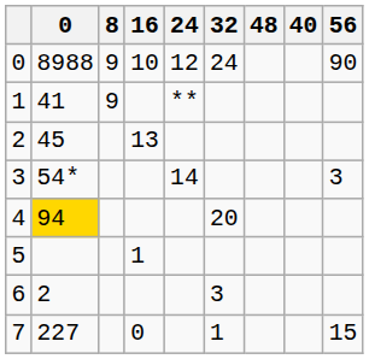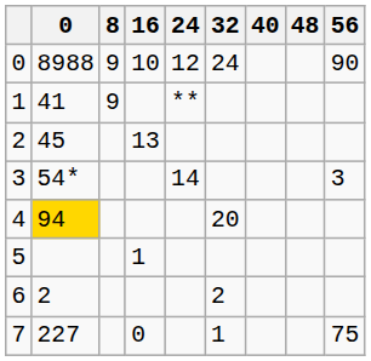 <table class="wikitable">
 <tr>
 <th></th>
 <th>0</th>
 <th>8</th>
 <th>16</th>
 <th>24</th>
 <th>32</th>
+<th>40</th>
 <th>48</th>
-<th>40</th>
 <th>56</th>
 </tr>
 <tr>
 <td>0</td>
 <td>8988</td>
 <td>9</td>
 <td>10</td>
 <td>12</td>
 <td>24</td>
 <td></td>
 <td></td>
 <td>90</td>
 </tr>
 <tr>
 <td>1</td>
 <td>41</td>
 <td>9</td>
 <td></td>
 <td>**</td>
 <td></td>
 <td></td>
 <td></td>
 <td></td>
 </tr>
 <tr>
 <td>2</td>
 <td>45</td>
 <td></td>
 <td>13</td>
 <td></td>
 <td></td>
 <td></td>
 <td></td>
 <td></td>
 </tr>
 <tr>
 <td>3</td>
 <td>54*</td>
 <td></td>
 <td></td>
 <td>14</td>
 <td></td>
 <td></td>
 <td></td>
 <td>3</td>
 </tr>
 <tr>
 <td>4</td>
 <td style="background: gold;">94</td>
 <td></td>
 <td></td>
 <td></td>
 <td>20</td>
 <td></td>
 <td></td>
 <td></td>
 </tr>
 <tr>
 <td>5</td>
 <td></td>
 <td></td>
 <td>1</td>
 <td></td>
 <td></td>
 <td></td>
 <td></td>
 <td></td>
 </tr>
 <tr>
 <td>6</td>
 <td>2</td>
 <td></td>
 <td></td>
 <td></td>
-<td>3</td>
+<td>2</td>
 <td></td>
 <td></td>
 <td></td>
 </tr>
 <tr>
 <td>7</td>
 <td>227</td>
 <td></td>
 <td>0</td>
 <td></td>
 <td>1</td>
 <td></td>
 <td></td>
-<td>15</td>
+<td>75</td>
 </tr>
 </table>
